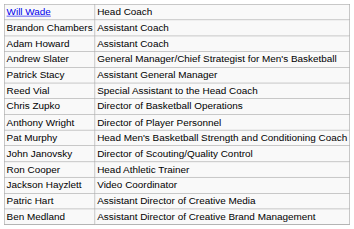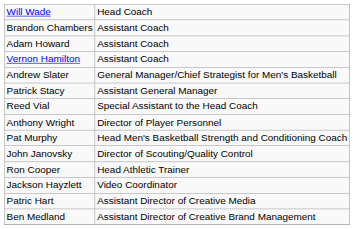 <table class="wikitable">
 <tr>
 <td><a href='#'>Will Wade</a></td>
 <td>Head Coach</td>
 </tr>
 <tr>
 <td>Brandon Chambers</td>
 <td>Assistant Coach</td>
 </tr>
 <tr>
 <td>Adam Howard</td>
 <td>Assistant Coach</td>
 </tr>
 <tr>
+<td><a href='#'>Vernon Hamilton</a></td>
+<td>Assistant Coach</td>
+</tr>
+<tr>
 <td>Andrew Slater</td>
 <td>General Manager/Chief Strategist for Men's Basketball</td>
 </tr>
 <tr>
 <td>Patrick Stacy</td>
 <td>Assistant General Manager</td>
 </tr>
 <tr>
 <td>Reed Vial</td>
 <td>Special Assistant to the Head Coach</td>
-</tr>
-<tr>
-<td>Chris Zupko</td>
-<td>Director of Basketball Operations</td>
 </tr>
 <tr>
 <td>Anthony Wright</td>
 <td>Director of Player Personnel</td>
 </tr>
 <tr>
 <td>Pat Murphy</td>
 <td>Head Men's Basketball Strength and Conditioning Coach</td>
 </tr>
 <tr>
 <td>John Janovsky</td>
 <td>Director of Scouting/Quality Control</td>
 </tr>
 <tr>
 <td>Ron Cooper</td>
 <td>Head Athletic Trainer</td>
 </tr>
 <tr>
 <td>Jackson Hayzlett</td>
 <td>Video Coordinator</td>
 </tr>
 <tr>
 <td>Patric Hart</td>
 <td>Assistant Director of Creative Media</td>
 </tr>
 <tr>
 <td>Ben Medland</td>
 <td>Assistant Director of Creative Brand Management</td>
 </tr>
 <tr>
 </tr>
 </table>
